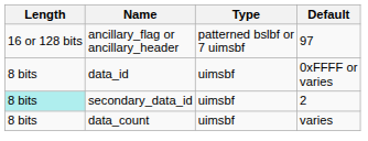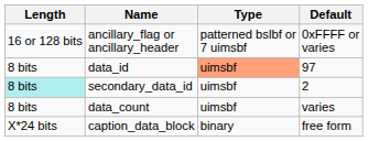 <table class="wikitable">
 <tr>
 <th>Length</th>
 <th>Name</th>
 <th>Type</th>
 <th>Default</th>
 </tr>
 <tr>
 <td>16 or 128 bits</td>
 <td>ancillary_flag or<br>ancillary_header</td>
 <td>patterned bslbf or<br>7 uimsbf</td>
-<td>97</td>
+<td>0xFFFF or<br>varies</td>
 </tr>
 <tr>
 <td>8 bits</td>
 <td>data_id</td>
-<td>uimsbf</td>
-<td>0xFFFF or<br>varies</td>
+<td style="background: lightsalmon;">uimsbf</td>
+<td>97</td>
 </tr>
 <tr>
 <td style="background: paleturquoise;">8 bits</td>
 <td>secondary_data_id</td>
 <td>uimsbf</td>
 <td>2</td>
 </tr>
 <tr>
 <td>8 bits</td>
 <td>data_count</td>
 <td>uimsbf</td>
 <td>varies</td>
 </tr>
+<tr>
+<td>X*24 bits</td>
+<td>caption_data_block</td>
+<td>binary</td>
+<td>free form</td>
+</tr>
 </table>
